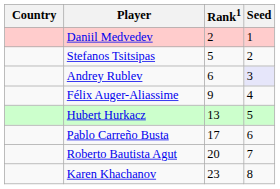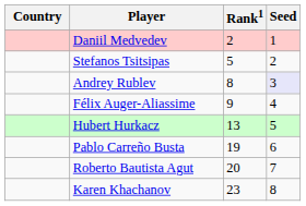 <table class="wikitable" border="1">
 <tr>
 <th width="70">Country</th>
 <th width="175">Player</th>
 <th>Rank<sup>1</sup></th>
 <th>Seed</th>
 </tr>
 <tr bgcolor=#fcc>
 <td></td>
 <td><a href='#'>Daniil Medvedev</a></td>
 <td>2</td>
 <td>1</td>
 </tr>
 <tr>
 <td></td>
 <td><a href='#'>Stefanos Tsitsipas</a></td>
 <td>5</td>
 <td>2</td>
 </tr>
 <tr>
 <td></td>
 <td><a href='#'>Andrey Rublev</a></td>
-<td>6</td>
+<td>8</td>
 <td style="background: lavender;">3</td>
 </tr>
 <tr>
 <td></td>
 <td><a href='#'>Félix Auger-Aliassime</a></td>
 <td>9</td>
 <td>4</td>
 </tr>
 <tr bgcolor=#cfc>
 <td></td>
 <td><a href='#'>Hubert Hurkacz</a></td>
 <td>13</td>
 <td>5</td>
 </tr>
 <tr>
 <td></td>
 <td><a href='#'>Pablo Carreño Busta</a></td>
-<td>17</td>
+<td>19</td>
 <td>6</td>
 </tr>
 <tr>
 <td></td>
 <td><a href='#'>Roberto Bautista Agut</a></td>
 <td>20</td>
 <td>7</td>
 </tr>
 <tr>
 <td></td>
 <td><a href='#'>Karen Khachanov</a></td>
 <td>23</td>
 <td>8</td>
 </tr>
 </table>
